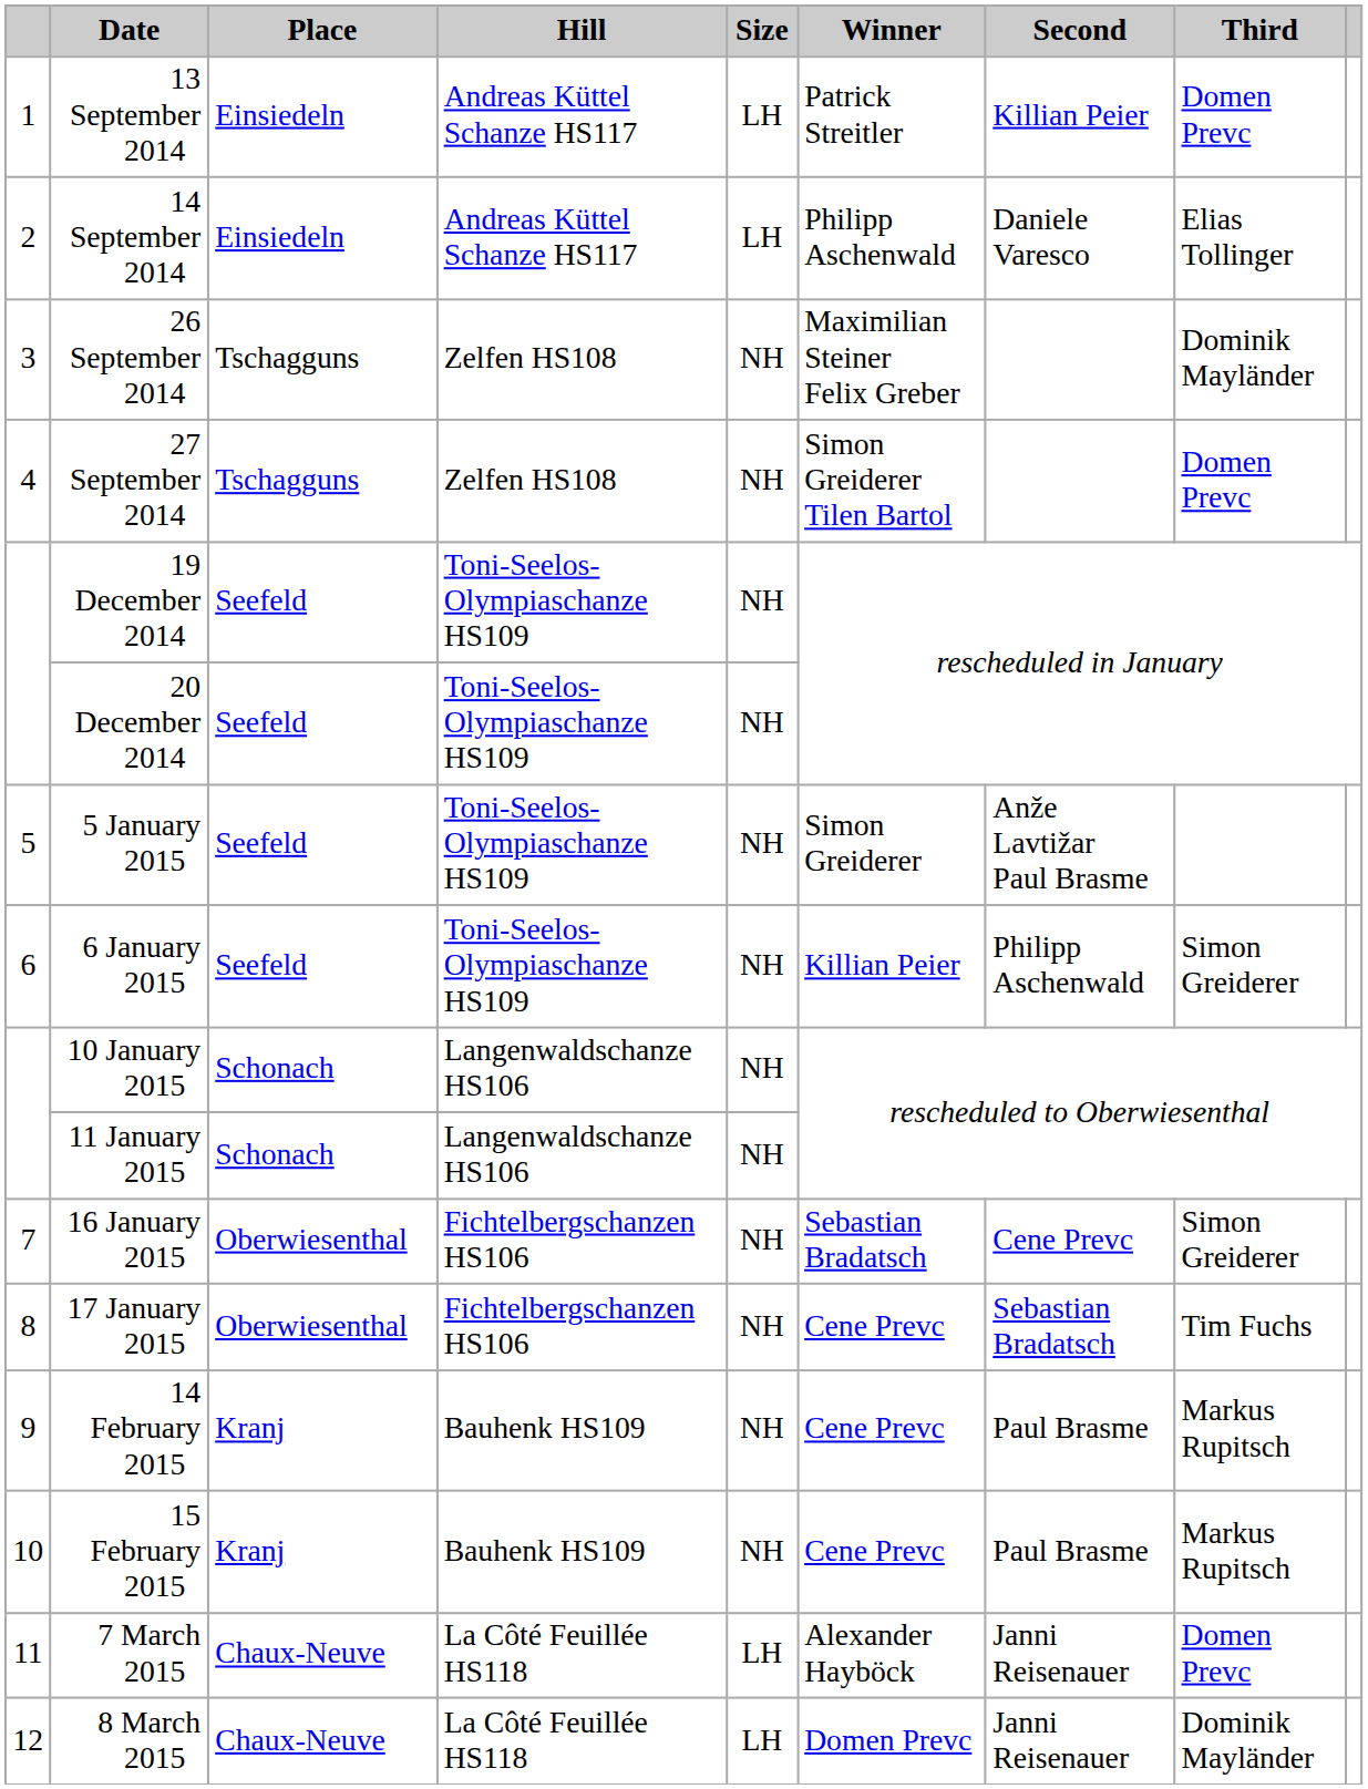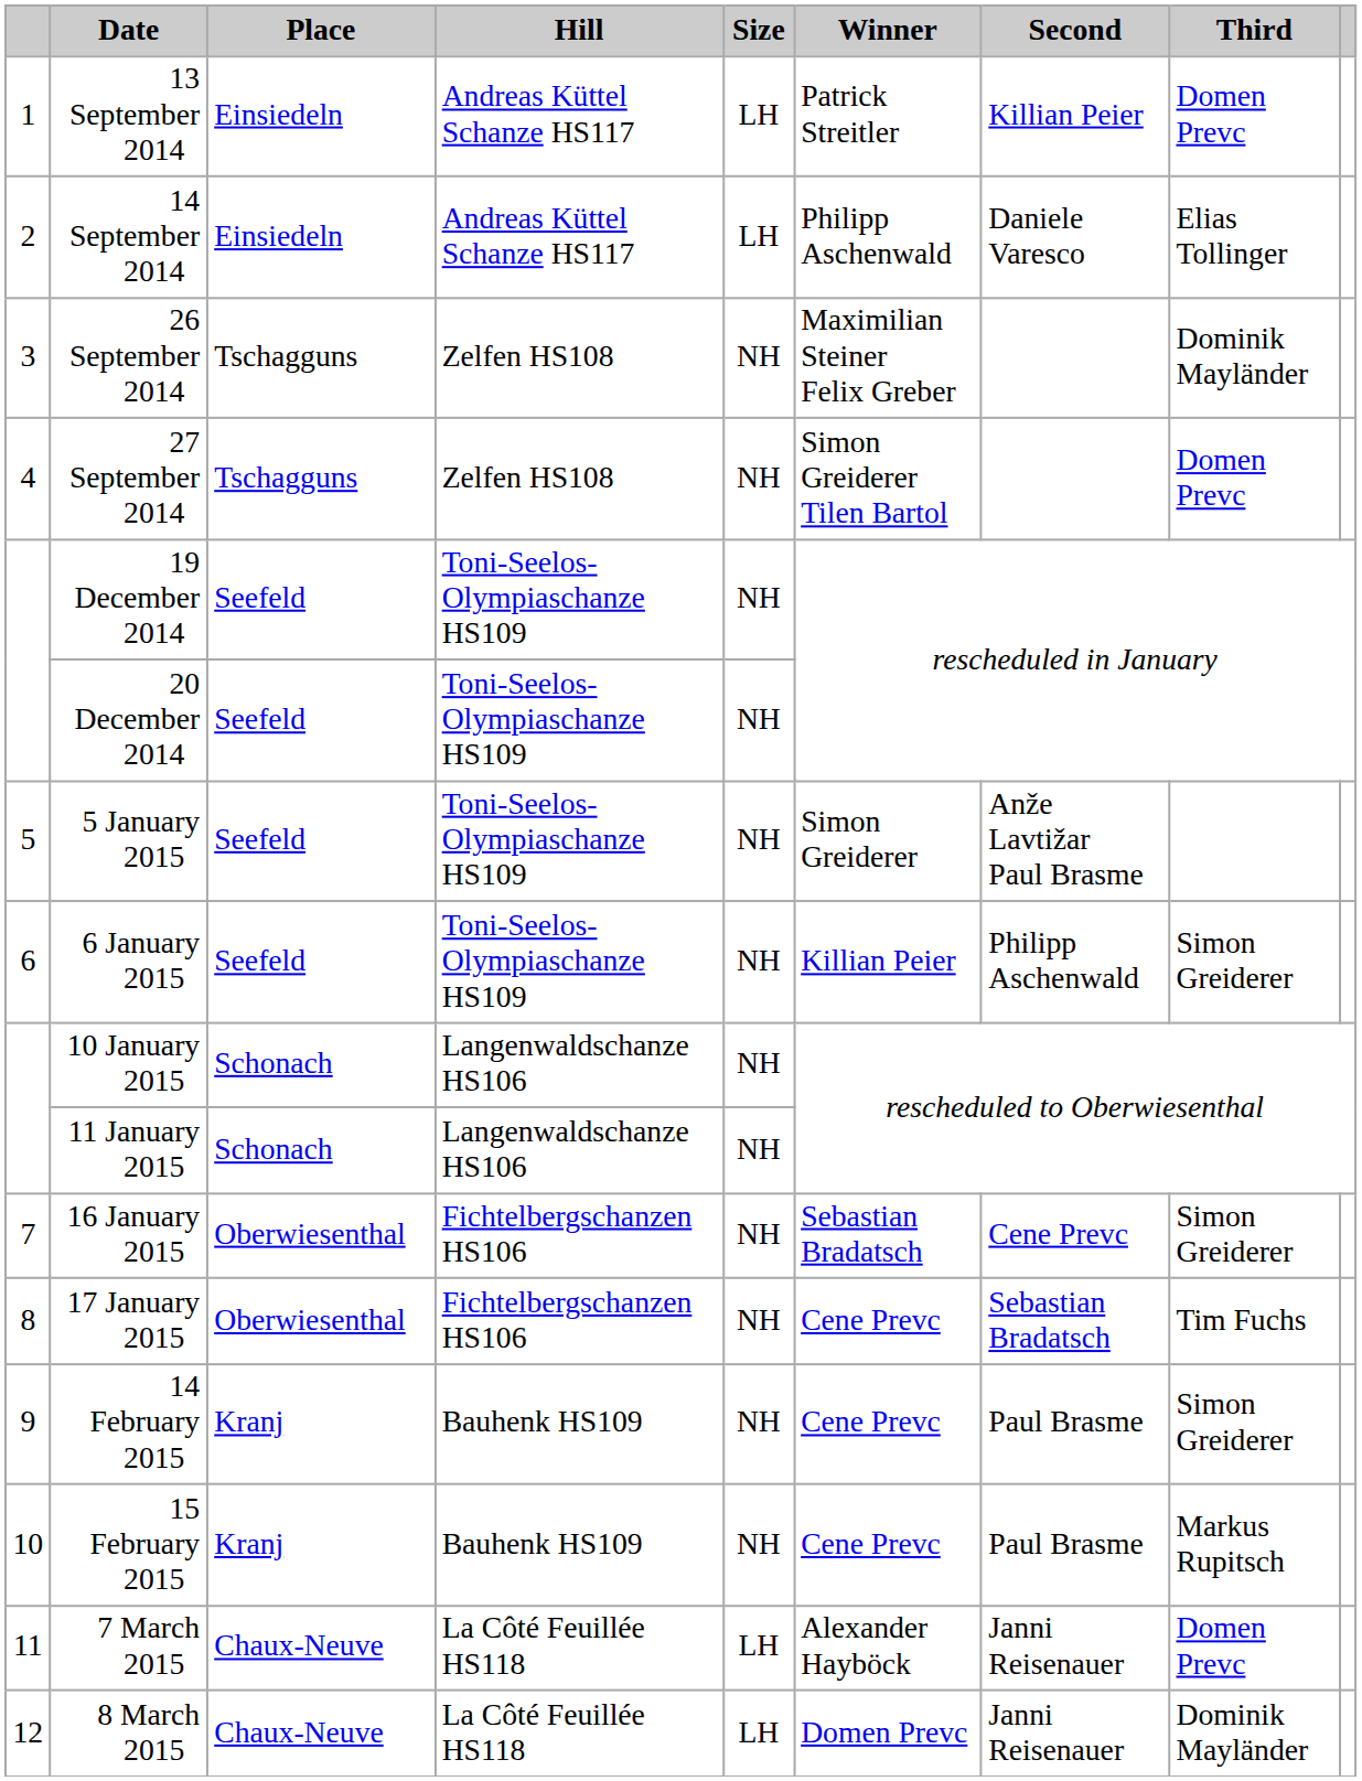 <table class="wikitable plainrowheaders" style="background:#fff; font-size:86%; line-height:16px; border:grey solid 1px; border-collapse:collapse;">
 <tr style="background:#ccc; text-align:center;">
 <th scope="col" style="background:#ccc; width=30 px;"></th>
 <th scope="col" style="background:#ccc; width:120px;">Date</th>
 <th scope="col" style="background:#ccc; width:200px;">Place</th>
 <th scope="col" style="background:#ccc; width:240px;">Hill</th>
 <th scope="col" style="background:#ccc; width:40px;">Size</th>
 <th scope="col" style="background:#ccc; width:185px;">Winner</th>
 <th scope="col" style="background:#ccc; width:185px;">Second</th>
 <th scope="col" style="background:#ccc; width:185px;">Third</th>
 <th scope="col" style="background:#ccc; width:10px;"></th>
 </tr>
 <tr>
 <td align=center>1</td>
 <td align=right>13 September 2014  </td>
 <td> <a href='#'>Einsiedeln</a></td>
 <td><a href='#'>Andreas Küttel Schanze</a> HS117</td>
 <td align=center>LH</td>
 <td> Patrick Streitler</td>
 <td> <a href='#'>Killian Peier</a></td>
 <td> <a href='#'>Domen Prevc</a></td>
 <td></td>
 </tr>
 <tr>
 <td align=center>2</td>
 <td align=right>14 September 2014  </td>
 <td> <a href='#'>Einsiedeln</a></td>
 <td><a href='#'>Andreas Küttel Schanze</a> HS117</td>
 <td align=center>LH</td>
 <td> Philipp Aschenwald</td>
 <td> Daniele Varesco</td>
 <td> Elias Tollinger</td>
 <td></td>
 </tr>
 <tr>
 <td align=center>3</td>
 <td align=right>26 September 2014  </td>
 <td> Tschagguns</td>
 <td>Zelfen HS108</td>
 <td align=center>NH</td>
 <td> Maximilian Steiner<br> Felix Greber</td>
 <td></td>
 <td> Dominik Mayländer</td>
 <td></td>
 </tr>
 <tr>
 <td align=center>4</td>
 <td align=right>27 September 2014  </td>
 <td> <a href='#'>Tschagguns</a></td>
 <td>Zelfen HS108</td>
 <td align=center>NH</td>
 <td> Simon Greiderer<br> <a href='#'>Tilen Bartol</a></td>
 <td></td>
 <td> <a href='#'>Domen Prevc</a></td>
 <td></td>
 </tr>
 <tr>
 <td rowspan=2 align=center></td>
 <td align=right>19 December 2014  </td>
 <td> <a href='#'>Seefeld</a></td>
 <td><a href='#'>Toni-Seelos-Olympiaschanze</a> HS109</td>
 <td align=center>NH</td>
 <td colspan=4 rowspan=2 align=center><em>rescheduled in January</em></td>
 </tr>
 <tr>
 <td align=right>20 December 2014  </td>
 <td> <a href='#'>Seefeld</a></td>
 <td><a href='#'>Toni-Seelos-Olympiaschanze</a> HS109</td>
 <td align=center>NH</td>
 </tr>
 <tr>
 <td align=center>5</td>
 <td align=right>5 January 2015  </td>
 <td> <a href='#'>Seefeld</a></td>
 <td><a href='#'>Toni-Seelos-Olympiaschanze</a> HS109</td>
 <td align=center>NH</td>
 <td> Simon Greiderer</td>
 <td> Anže Lavtižar<br> Paul Brasme</td>
 <td></td>
 <td></td>
 </tr>
 <tr>
 <td align=center>6</td>
 <td align=right>6 January 2015  </td>
 <td> <a href='#'>Seefeld</a></td>
 <td><a href='#'>Toni-Seelos-Olympiaschanze</a> HS109</td>
 <td align=center>NH</td>
 <td> <a href='#'>Killian Peier</a></td>
 <td> Philipp Aschenwald</td>
 <td> Simon Greiderer</td>
 <td></td>
 </tr>
 <tr>
 <td rowspan=2 align=center></td>
 <td align=right>10 January 2015  </td>
 <td> <a href='#'>Schonach</a></td>
 <td>Langenwaldschanze HS106</td>
 <td align=center>NH</td>
 <td colspan=4 rowspan=2 align=center><em>rescheduled to Oberwiesenthal</em></td>
 </tr>
 <tr>
 <td align=right>11 January 2015  </td>
 <td> <a href='#'>Schonach</a></td>
 <td>Langenwaldschanze HS106</td>
 <td align=center>NH</td>
 </tr>
 <tr>
 <td align=center>7</td>
 <td align=right>16 January 2015  </td>
 <td> <a href='#'>Oberwiesenthal</a></td>
 <td><a href='#'>Fichtelbergschanzen</a> HS106</td>
 <td align=center>NH</td>
 <td> <a href='#'>Sebastian Bradatsch</a></td>
 <td> <a href='#'>Cene Prevc</a></td>
 <td> Simon Greiderer</td>
 <td></td>
 </tr>
 <tr>
 <td align=center>8</td>
 <td align=right>17 January 2015  </td>
 <td> <a href='#'>Oberwiesenthal</a></td>
 <td><a href='#'>Fichtelbergschanzen</a> HS106</td>
 <td align=center>NH</td>
 <td> <a href='#'>Cene Prevc</a></td>
 <td> <a href='#'>Sebastian Bradatsch</a></td>
 <td> Tim Fuchs</td>
 <td></td>
 </tr>
 <tr>
 <td align=center>9</td>
 <td align=right>14 February 2015  </td>
 <td> <a href='#'>Kranj</a></td>
 <td>Bauhenk HS109</td>
 <td align=center>NH</td>
 <td> <a href='#'>Cene Prevc</a></td>
 <td> Paul Brasme</td>
-<td> Markus Rupitsch</td>
+<td> Simon Greiderer</td>
 <td></td>
 </tr>
 <tr>
 <td align=center>10</td>
 <td align=right>15 February 2015  </td>
 <td> <a href='#'>Kranj</a></td>
 <td>Bauhenk HS109</td>
 <td align=center>NH</td>
 <td> <a href='#'>Cene Prevc</a></td>
 <td> Paul Brasme</td>
 <td> Markus Rupitsch</td>
 <td></td>
 </tr>
 <tr>
 <td align=center>11</td>
 <td align=right>7 March 2015  </td>
 <td> <a href='#'>Chaux-Neuve</a></td>
 <td>La Côté Feuillée HS118</td>
 <td align=center>LH</td>
 <td> Alexander Hayböck</td>
 <td> Janni Reisenauer</td>
 <td> <a href='#'>Domen Prevc</a></td>
 <td></td>
 </tr>
 <tr>
 <td align=center>12</td>
 <td align=right>8 March 2015  </td>
 <td> <a href='#'>Chaux-Neuve</a></td>
 <td>La Côté Feuillée HS118</td>
 <td align=center>LH</td>
 <td> <a href='#'>Domen Prevc</a></td>
 <td> Janni Reisenauer</td>
 <td> Dominik Mayländer</td>
 <td></td>
 </tr>
 </table>
